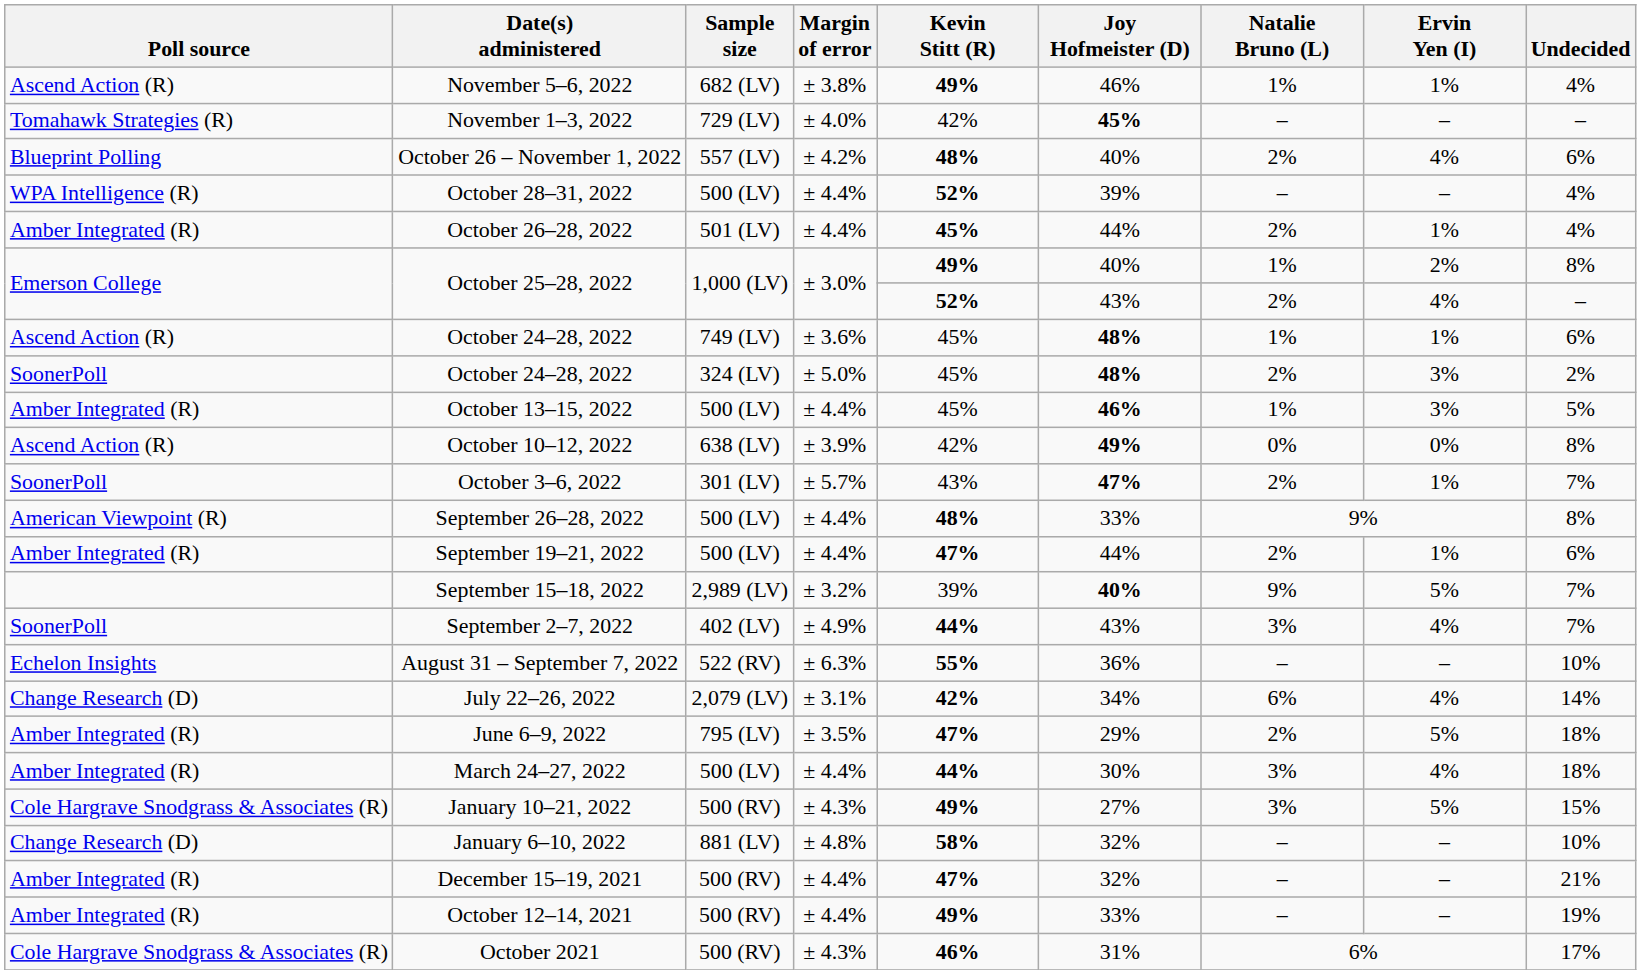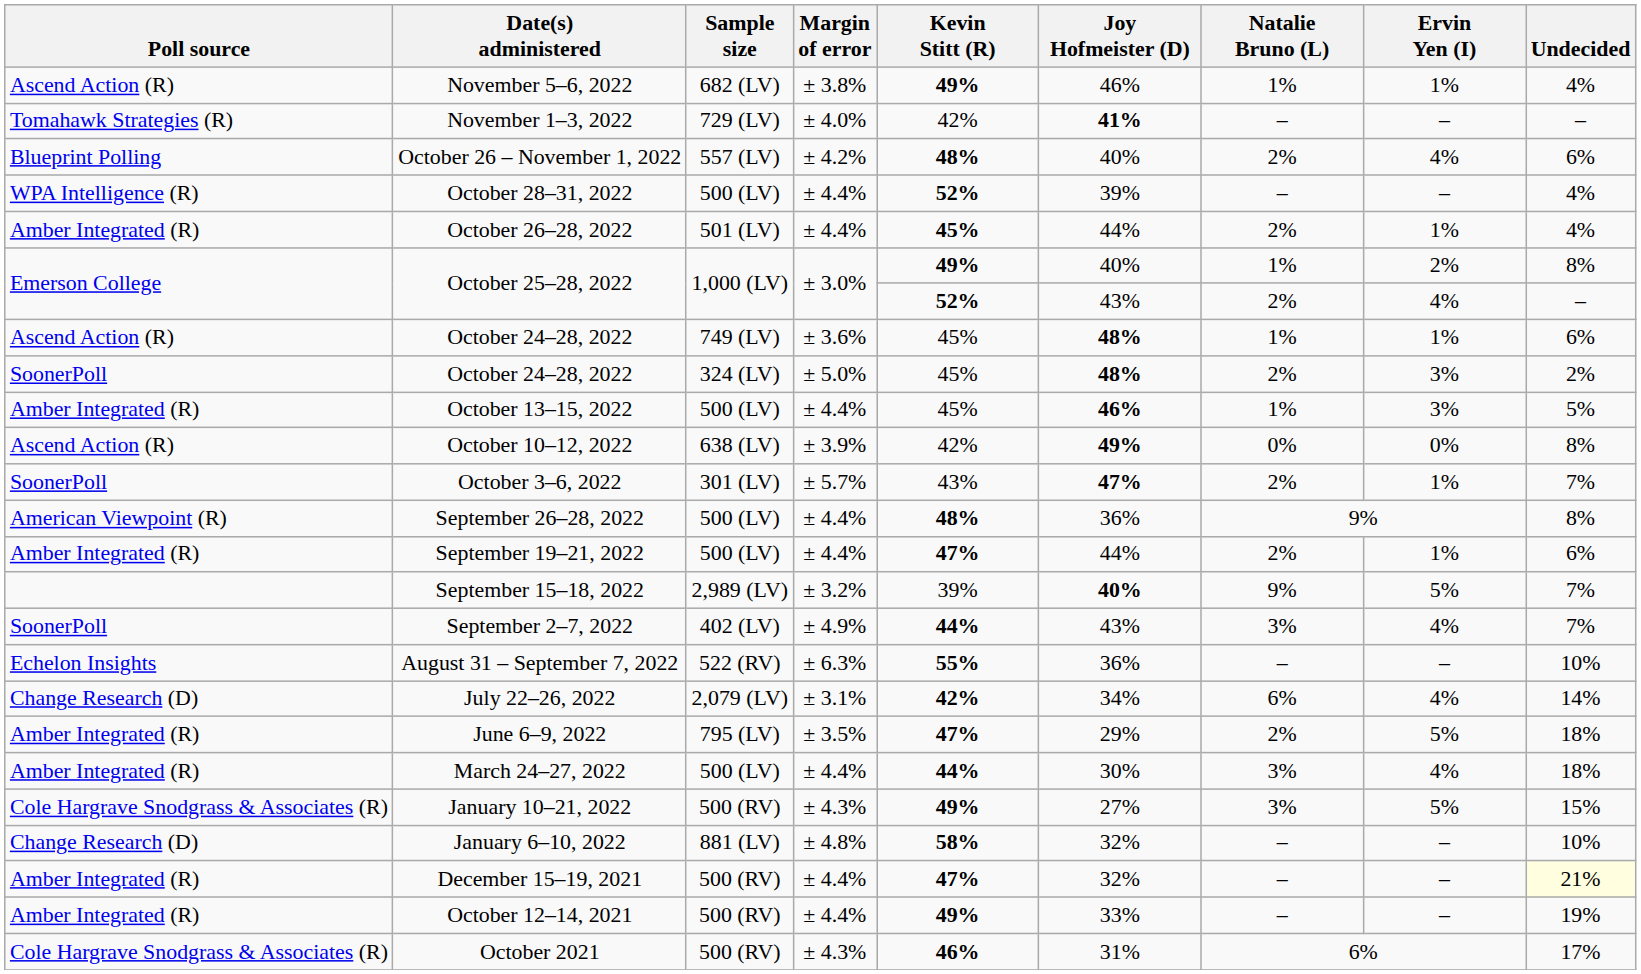 <table class="wikitable" style="font-size:90%;text-align:center;">
 <tr style="vertical-align:bottom">
 <th>Poll source</th>
 <th>Date(s)<br>administered</th>
 <th>Sample<br>size</th>
 <th>Margin<br>of error</th>
 <th style="width:100px;">Kevin<br>Stitt (R)</th>
 <th style="width:100px;">Joy<br>Hofmeister (D)</th>
 <th style="width:100px;">Natalie<br>Bruno (L)</th>
 <th style="width:100px;">Ervin<br>Yen (I)</th>
 <th>Undecided</th>
 </tr>
 <tr>
 <td style="text-align:left;"><a href='#'>Ascend Action</a> (R)</td>
 <td>November 5–6, 2022</td>
 <td>682 (LV)</td>
 <td>± 3.8%</td>
 <td><strong>49%</strong></td>
 <td>46%</td>
 <td>1%</td>
 <td>1%</td>
 <td>4%</td>
 </tr>
 <tr>
 <td style="text-align:left;"><a href='#'>Tomahawk Strategies</a> (R)</td>
 <td>November 1–3, 2022</td>
 <td>729 (LV)</td>
 <td>± 4.0%</td>
 <td>42%</td>
-<td><strong>45%</strong></td>
+<td><strong>41%</strong></td>
 <td>–</td>
 <td>–</td>
 <td>–</td>
 </tr>
 <tr>
 <td style="text-align:left;"><a href='#'>Blueprint Polling</a></td>
 <td>October 26 – November 1, 2022</td>
 <td>557 (LV)</td>
 <td>± 4.2%</td>
 <td><strong>48%</strong></td>
 <td>40%</td>
 <td>2%</td>
 <td>4%</td>
 <td>6%</td>
 </tr>
 <tr>
 <td style="text-align:left;"><a href='#'>WPA Intelligence</a> (R)</td>
 <td>October 28–31, 2022</td>
 <td>500 (LV)</td>
 <td>± 4.4%</td>
 <td><strong>52%</strong></td>
 <td>39%</td>
 <td>–</td>
 <td>–</td>
 <td>4%</td>
 </tr>
 <tr>
 <td style="text-align:left;"><a href='#'>Amber Integrated</a> (R)</td>
 <td>October 26–28, 2022</td>
 <td>501 (LV)</td>
 <td>± 4.4%</td>
 <td><strong>45%</strong></td>
 <td>44%</td>
 <td>2%</td>
 <td>1%</td>
 <td>4%</td>
 </tr>
 <tr>
 <td style="text-align:left;" rowspan="2"><a href='#'>Emerson College</a></td>
 <td rowspan="2">October 25–28, 2022</td>
 <td rowspan="2">1,000 (LV)</td>
 <td rowspan="2">± 3.0%</td>
 <td><strong>49%</strong></td>
 <td>40%</td>
 <td>1%</td>
 <td>2%</td>
 <td>8%</td>
 </tr>
 <tr>
 <td><strong>52%</strong></td>
 <td>43%</td>
 <td>2%</td>
 <td>4%</td>
 <td>–</td>
 </tr>
 <tr>
 <td style="text-align:left;"><a href='#'>Ascend Action</a> (R)</td>
 <td>October 24–28, 2022</td>
 <td>749 (LV)</td>
 <td>± 3.6%</td>
 <td>45%</td>
 <td><strong>48%</strong></td>
 <td>1%</td>
 <td>1%</td>
 <td>6%</td>
 </tr>
 <tr>
 <td style="text-align:left;"><a href='#'>SoonerPoll</a></td>
 <td>October 24–28, 2022</td>
 <td>324 (LV)</td>
 <td>± 5.0%</td>
 <td>45%</td>
 <td><strong>48%</strong></td>
 <td>2%</td>
 <td>3%</td>
 <td>2%</td>
 </tr>
 <tr>
 <td style="text-align:left;"><a href='#'>Amber Integrated</a> (R)</td>
 <td>October 13–15, 2022</td>
 <td>500 (LV)</td>
 <td>± 4.4%</td>
 <td>45%</td>
 <td><strong>46%</strong></td>
 <td>1%</td>
 <td>3%</td>
 <td>5%</td>
 </tr>
 <tr>
 <td style="text-align:left;"><a href='#'>Ascend Action</a> (R)</td>
 <td>October 10–12, 2022</td>
 <td>638 (LV)</td>
 <td>± 3.9%</td>
 <td>42%</td>
 <td><strong>49%</strong></td>
 <td>0%</td>
 <td>0%</td>
 <td>8%</td>
 </tr>
 <tr>
 <td style="text-align:left;"><a href='#'>SoonerPoll</a></td>
 <td>October 3–6, 2022</td>
 <td>301 (LV)</td>
 <td>± 5.7%</td>
 <td>43%</td>
 <td><strong>47%</strong></td>
 <td>2%</td>
 <td>1%</td>
 <td>7%</td>
 </tr>
 <tr>
 <td style="text-align:left;"><a href='#'>American Viewpoint</a> (R)</td>
 <td>September 26–28, 2022</td>
 <td>500 (LV)</td>
 <td>± 4.4%</td>
 <td><strong>48%</strong></td>
-<td>33%</td>
+<td>36%</td>
 <td colspan="2">9%</td>
 <td>8%</td>
 </tr>
 <tr>
 <td style="text-align:left;"><a href='#'>Amber Integrated</a> (R)</td>
 <td>September 19–21, 2022</td>
 <td>500 (LV)</td>
 <td>± 4.4%</td>
 <td><strong>47%</strong></td>
 <td>44%</td>
 <td>2%</td>
 <td>1%</td>
 <td>6%</td>
 </tr>
 <tr>
 <td style="text-align:left;"></td>
 <td>September 15–18, 2022</td>
 <td>2,989 (LV)</td>
 <td>± 3.2%</td>
 <td>39%</td>
 <td><strong>40%</strong></td>
 <td>9%</td>
 <td>5%</td>
 <td>7%</td>
 </tr>
 <tr>
 <td style="text-align:left;"><a href='#'>SoonerPoll</a></td>
 <td>September 2–7, 2022</td>
 <td>402 (LV)</td>
 <td>± 4.9%</td>
 <td><strong>44%</strong></td>
 <td>43%</td>
 <td>3%</td>
 <td>4%</td>
 <td>7%</td>
 </tr>
 <tr>
 <td style="text-align:left;"><a href='#'>Echelon Insights</a></td>
 <td>August 31 – September 7, 2022</td>
 <td>522 (RV)</td>
 <td>± 6.3%</td>
 <td><strong>55%</strong></td>
 <td>36%</td>
 <td>–</td>
 <td>–</td>
 <td>10%</td>
 </tr>
 <tr>
 <td style="text-align:left;"><a href='#'>Change Research</a> (D)</td>
 <td>July 22–26, 2022</td>
 <td>2,079 (LV)</td>
 <td>± 3.1%</td>
 <td><strong>42%</strong></td>
 <td>34%</td>
 <td>6%</td>
 <td>4%</td>
 <td>14%</td>
 </tr>
 <tr>
 <td style="text-align:left;"><a href='#'>Amber Integrated</a> (R)</td>
 <td>June 6–9, 2022</td>
 <td>795 (LV)</td>
 <td>± 3.5%</td>
 <td><strong>47%</strong></td>
 <td>29%</td>
 <td>2%</td>
 <td>5%</td>
 <td>18%</td>
 </tr>
 <tr>
 <td style="text-align:left;"><a href='#'>Amber Integrated</a> (R)</td>
 <td>March 24–27, 2022</td>
 <td>500 (LV)</td>
 <td>± 4.4%</td>
 <td><strong>44%</strong></td>
 <td>30%</td>
 <td>3%</td>
 <td>4%</td>
 <td>18%</td>
 </tr>
 <tr>
 <td style="text-align:left;"><a href='#'>Cole Hargrave Snodgrass & Associates</a> (R)</td>
 <td>January 10–21, 2022</td>
 <td>500 (RV)</td>
 <td>± 4.3%</td>
 <td><strong>49%</strong></td>
 <td>27%</td>
 <td>3%</td>
 <td>5%</td>
 <td>15%</td>
 </tr>
 <tr>
 <td style="text-align:left;"><a href='#'>Change Research</a> (D)</td>
 <td>January 6–10, 2022</td>
 <td>881 (LV)</td>
 <td>± 4.8%</td>
 <td><strong>58%</strong></td>
 <td>32%</td>
 <td>–</td>
 <td>–</td>
 <td>10%</td>
 </tr>
 <tr>
 <td style="text-align:left;"><a href='#'>Amber Integrated</a> (R)</td>
 <td>December 15–19, 2021</td>
 <td>500 (RV)</td>
 <td>± 4.4%</td>
 <td><strong>47%</strong></td>
 <td>32%</td>
 <td>–</td>
 <td>–</td>
-<td>21%</td>
+<td style="background: lightyellow;">21%</td>
 </tr>
 <tr>
 <td style="text-align:left;"><a href='#'>Amber Integrated</a> (R)</td>
 <td>October 12–14, 2021</td>
 <td>500 (RV)</td>
 <td>± 4.4%</td>
 <td><strong>49%</strong></td>
 <td>33%</td>
 <td>–</td>
 <td>–</td>
 <td>19%</td>
 </tr>
 <tr>
 <td style="text-align:left;"><a href='#'>Cole Hargrave Snodgrass & Associates</a> (R)</td>
 <td>October 2021</td>
 <td>500 (RV)</td>
 <td>± 4.3%</td>
 <td><strong>46%</strong></td>
 <td>31%</td>
 <td colspan="2">6%</td>
 <td>17%</td>
 </tr>
 </table>
